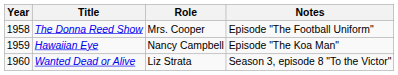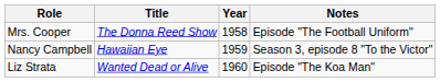 <table class="wikitable plainrowheaders sortable">
 <tr>
+<th scope="col">Role</th>
+<th scope="col">Title</th>
 <th scope="col">Year</th>
-<th scope="col">Title</th>
-<th scope="col">Role</th>
 <th scope="col" class="unsortable">Notes</th>
 </tr>
 <tr>
+<td>Mrs. Cooper</td>
+<td><em><a href='#'>The Donna Reed Show</a></em></td>
 <td>1958</td>
-<td><em><a href='#'>The Donna Reed Show</a></em></td>
-<td>Mrs. Cooper</td>
 <td>Episode "The Football Uniform"</td>
 </tr>
 <tr>
+<td>Nancy Campbell</td>
+<td><em><a href='#'>Hawaiian Eye</a></em></td>
 <td>1959</td>
-<td><em><a href='#'>Hawaiian Eye</a></em></td>
-<td>Nancy Campbell</td>
+<td>Season 3, episode 8 "To the Victor"</td>
+</tr>
+<tr>
+<td>Liz Strata</td>
+<td><em><a href='#'>Wanted Dead or Alive</a></em></td>
+<td>1960</td>
 <td>Episode "The Koa Man"</td>
 </tr>
-<tr>
-<td>1960</td>
-<td><em><a href='#'>Wanted Dead or Alive</a></em></td>
-<td>Liz Strata</td>
-<td>Season 3, episode 8 "To the Victor"</td>
-</tr>
 </table>
